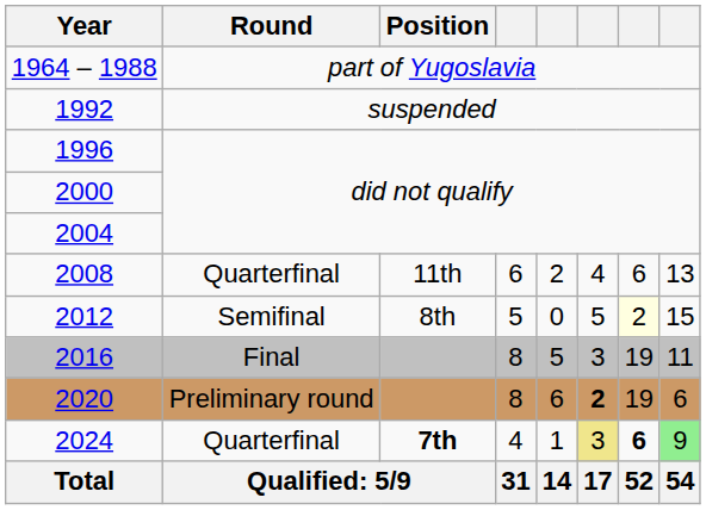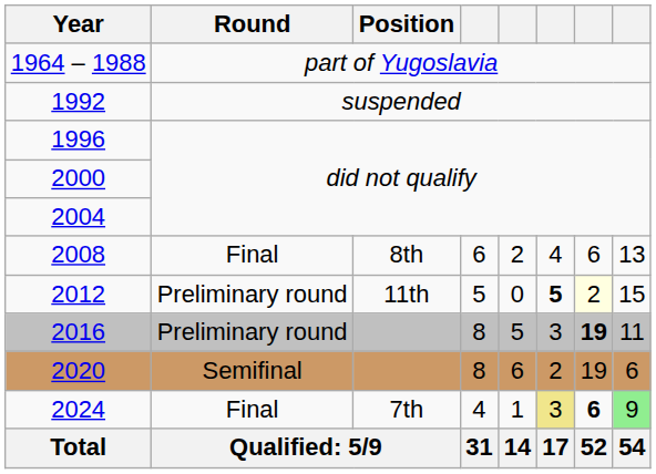 <table class="wikitable" style="text-align: center;">
 <tr>
 <th>Year</th>
 <th>Round</th>
 <th>Position</th>
 <th width="15"></th>
 <th width="15"></th>
 <th width="15"></th>
 <th></th>
 <th></th>
 </tr>
 <tr>
 <td><a href='#'>1964</a> – <a href='#'>1988</a></td>
 <td colspan="7"><em>part of <a href='#'>Yugoslavia</a></em></td>
 </tr>
 <tr>
 <td> <a href='#'>1992</a></td>
 <td colspan="7"><em>suspended</em></td>
 </tr>
 <tr>
 <td> <a href='#'>1996</a></td>
 <td colspan="7" rowspan="3"><em>did not qualify</em></td>
 </tr>
 <tr>
 <td> <a href='#'>2000</a></td>
 </tr>
 <tr>
 <td> <a href='#'>2004</a></td>
 </tr>
 <tr>
 <td> <a href='#'>2008</a></td>
-<td>Quarterfinal</td>
-<td>11th</td>
+<td>Final</td>
+<td>8th</td>
 <td>6</td>
 <td>2</td>
 <td>4</td>
 <td>6</td>
 <td>13</td>
 </tr>
 <tr>
 <td> <a href='#'>2012</a></td>
-<td>Semifinal</td>
-<td>8th</td>
+<td>Preliminary round</td>
+<td>11th</td>
 <td>5</td>
 <td>0</td>
-<td>5</td>
+<td><strong>5</strong></td>
 <td style="background: lightyellow;">2</td>
 <td>15</td>
 </tr>
 <tr style="background:silver;">
 <td> <a href='#'>2016</a></td>
-<td>Final</td>
+<td>Preliminary round</td>
 <td></td>
 <td>8</td>
 <td>5</td>
 <td>3</td>
-<td>19</td>
+<td><strong>19</strong></td>
 <td>11</td>
 </tr>
 <tr style="background:#c96;">
 <td> <a href='#'>2020</a></td>
-<td>Preliminary round</td>
+<td>Semifinal</td>
 <td></td>
 <td>8</td>
 <td>6</td>
-<td><strong>2</strong></td>
+<td>2</td>
 <td>19</td>
 <td>6</td>
 </tr>
 <tr>
 <td> <a href='#'>2024</a></td>
-<td>Quarterfinal</td>
-<td><strong>7th</strong></td>
+<td>Final</td>
+<td>7th</td>
 <td>4</td>
 <td>1</td>
 <td style="background: khaki;">3</td>
 <td><strong>6</strong></td>
 <td style="background: lightgreen;">9</td>
 </tr>
 <tr>
 <th>Total</th>
 <th colspan="2">Qualified: 5/9</th>
 <th>31</th>
 <th>14</th>
 <th>17</th>
 <th>52</th>
 <th>54</th>
 </tr>
 </table>
